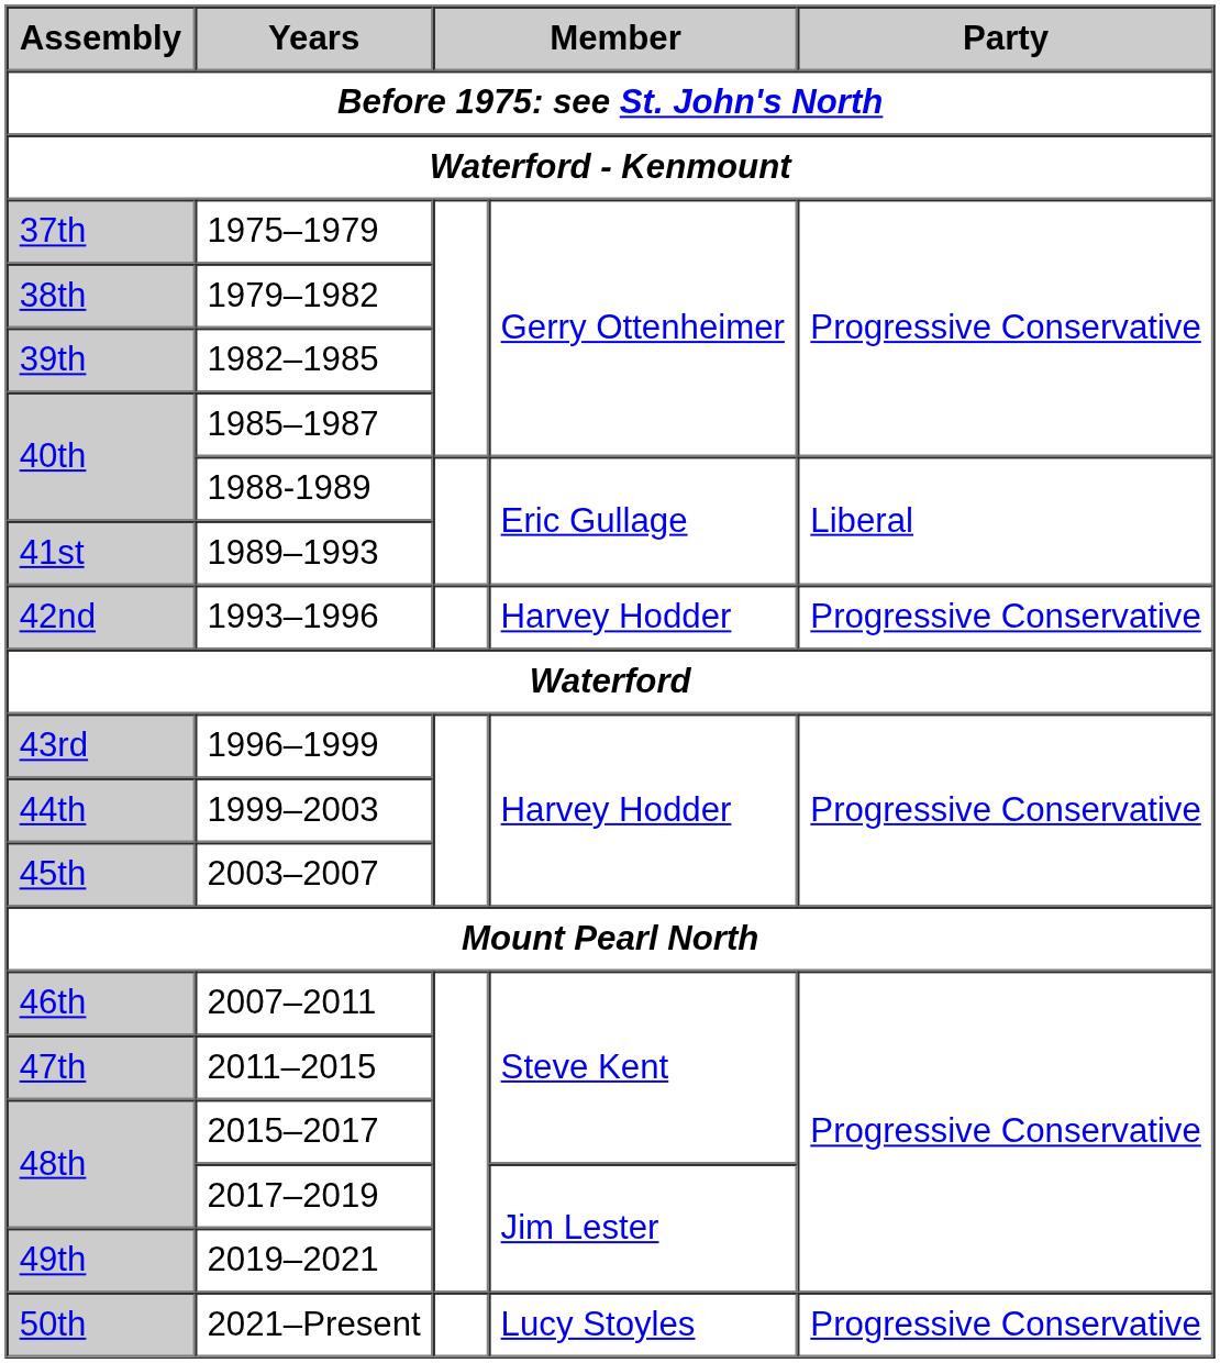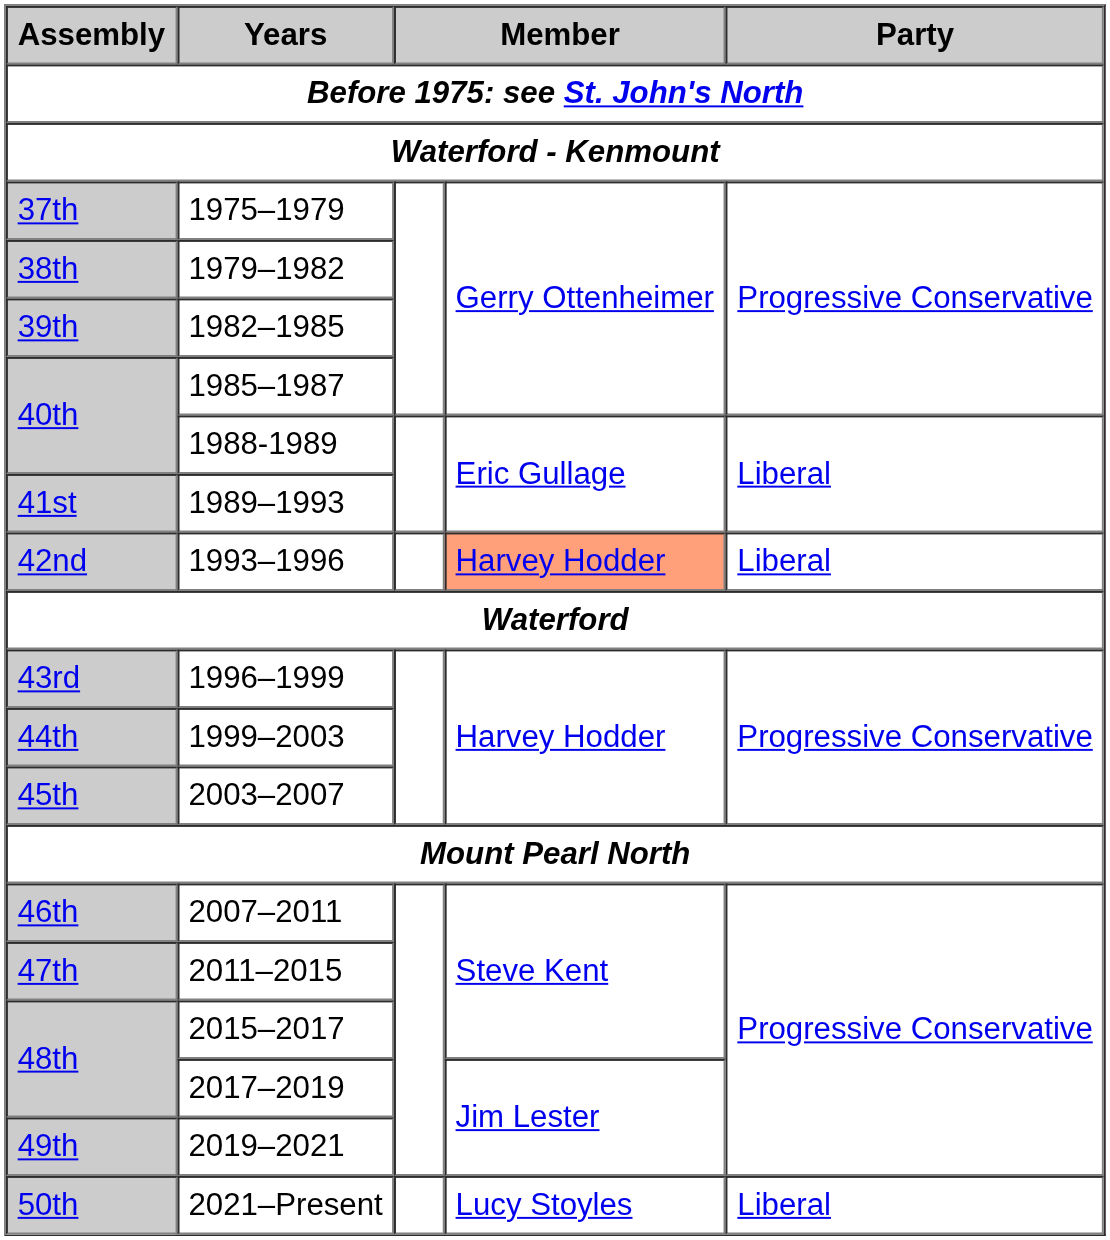 <table border=1 cellpadding=5 cellspacing=0>
 <tr bgcolor="CCCCCC">
 <th>Assembly</th>
 <th>Years</th>
 <th colspan="2">Member</th>
 <th>Party</th>
 </tr>
 <tr>
 <td colspan = "5" align="center"><strong><em>Before 1975: see <a href='#'>St. John's North</a></em></strong></td>
 </tr>
 <tr>
 <td colspan = "5" align="center"><strong><em>Waterford - Kenmount</em></strong></td>
 </tr>
 <tr>
 <td bgcolor="CCCCCC"><a href='#'>37th</a></td>
 <td>1975–1979</td>
 <td rowspan="4" >   </td>
 <td rowspan="4"><a href='#'>Gerry Ottenheimer</a></td>
 <td rowspan="4"><a href='#'>Progressive Conservative</a></td>
 </tr>
 <tr>
 <td bgcolor="CCCCCC"><a href='#'>38th</a></td>
 <td>1979–1982</td>
 </tr>
 <tr>
 <td bgcolor="CCCCCC"><a href='#'>39th</a></td>
 <td>1982–1985</td>
 </tr>
 <tr>
 <td rowspan="2" bgcolor="CCCCCC"><a href='#'>40th</a></td>
 <td>1985–1987</td>
 </tr>
 <tr>
 <td>1988-1989</td>
 <td rowspan="2" ></td>
 <td rowspan="2"><a href='#'>Eric Gullage</a></td>
 <td rowspan="2"><a href='#'>Liberal</a></td>
 </tr>
 <tr>
 <td bgcolor="CCCCCC"><a href='#'>41st</a></td>
 <td>1989–1993</td>
 </tr>
 <tr>
 <td bgcolor="CCCCCC"><a href='#'>42nd</a></td>
 <td>1993–1996</td>
 <td>   </td>
-<td rowspan="1"><a href='#'>Harvey Hodder</a></td>
-<td rowspan="1"><a href='#'>Progressive Conservative</a></td>
+<td rowspan="1" style="background: lightsalmon;"><a href='#'>Harvey Hodder</a></td>
+<td><a href='#'>Liberal</a></td>
 </tr>
 <tr>
 <td colspan = "5" align="center"><strong><em>Waterford</em></strong></td>
 </tr>
 <tr>
 <td bgcolor="CCCCCC"><a href='#'>43rd</a></td>
 <td>1996–1999</td>
 <td rowspan="3" >   </td>
 <td rowspan="3"><a href='#'>Harvey Hodder</a></td>
 <td rowspan="3"><a href='#'>Progressive Conservative</a></td>
 </tr>
 <tr>
 <td bgcolor="CCCCCC"><a href='#'>44th</a></td>
 <td>1999–2003</td>
 </tr>
 <tr>
 <td bgcolor="CCCCCC"><a href='#'>45th</a></td>
 <td>2003–2007</td>
 </tr>
 <tr>
 <td colspan = "5" align="center"><strong><em>Mount Pearl North</em></strong></td>
 </tr>
 <tr>
 <td bgcolor="CCCCCC"><a href='#'>46th</a></td>
 <td>2007–2011</td>
 <td rowspan="5" >   </td>
 <td rowspan="3"><a href='#'>Steve Kent</a></td>
 <td rowspan="5"><a href='#'>Progressive Conservative</a></td>
 </tr>
 <tr>
 <td bgcolor="CCCCCC"><a href='#'>47th</a></td>
 <td>2011–2015</td>
 </tr>
 <tr>
 <td rowspan="2" bgcolor="CCCCCC"><a href='#'>48th</a></td>
 <td>2015–2017</td>
 </tr>
 <tr>
 <td>2017–2019</td>
 <td rowspan="2"><a href='#'>Jim Lester</a></td>
 </tr>
 <tr>
 <td bgcolor="CCCCCC"><a href='#'>49th</a></td>
 <td>2019–2021</td>
 </tr>
 <tr>
 <td bgcolor="CCCCCC"><a href='#'>50th</a></td>
 <td>2021–Present</td>
 <td></td>
 <td><a href='#'>Lucy Stoyles</a></td>
-<td rowspan="1"><a href='#'>Progressive Conservative</a></td>
+<td><a href='#'>Liberal</a></td>
 </tr>
 </table>
